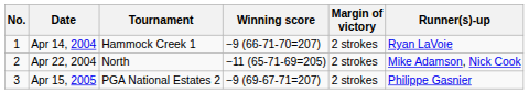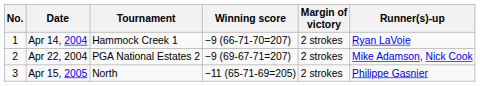 <table class="wikitable" style="font-size:95%;">
 <tr>
 <th>No.</th>
 <th>Date</th>
 <th>Tournament</th>
 <th>Winning score</th>
 <th>Margin of<br>victory</th>
 <th>Runner(s)-up</th>
 </tr>
 <tr>
 <td align=center>1</td>
 <td align=right>Apr 14, <a href='#'>2004</a></td>
 <td>Hammock Creek 1</td>
 <td>−9 (66-71-70=207)</td>
 <td>2 strokes</td>
 <td> <a href='#'>Ryan LaVoie</a></td>
 </tr>
 <tr>
 <td align=center>2</td>
 <td align=right>Apr 22, 2004</td>
-<td>North</td>
-<td>−11 (65-71-69=205)</td>
+<td>PGA National Estates 2</td>
+<td>−9 (69-67-71=207)</td>
 <td>2 strokes</td>
 <td> <a href='#'>Mike Adamson</a>,  <a href='#'>Nick Cook</a></td>
 </tr>
 <tr>
 <td align=center>3</td>
 <td align=right>Apr 15, <a href='#'>2005</a></td>
-<td>PGA National Estates 2</td>
-<td>−9 (69-67-71=207)</td>
+<td>North</td>
+<td>−11 (65-71-69=205)</td>
 <td>2 strokes</td>
 <td> <a href='#'>Philippe Gasnier</a></td>
 </tr>
 </table>
